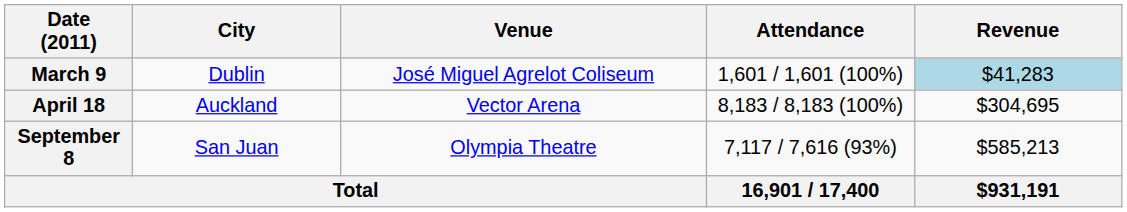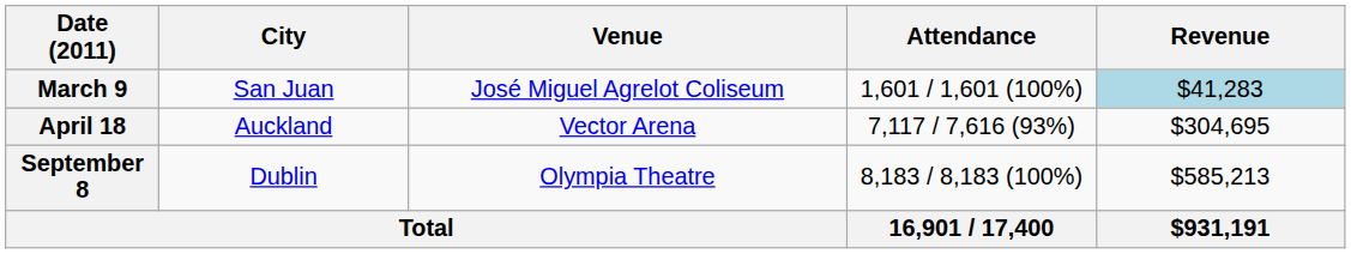 <table class="wikitable plainrowheaders" style="text-align:center;">
 <tr>
 <th scope="col" style="width:6em;">Date<br>(2011)</th>
 <th scope="col" style="width:10em;">City</th>
 <th scope="col" style="width:18em;">Venue</th>
 <th scope="col" style="width:10em;">Attendance</th>
 <th scope="col" style="width:10em;">Revenue</th>
 </tr>
 <tr>
 <th scope="row">March 9</th>
-<td><a href='#'>Dublin</a></td>
+<td><a href='#'>San Juan</a></td>
 <td><a href='#'>José Miguel Agrelot Coliseum</a></td>
 <td>1,601 / 1,601 (100%)</td>
 <td style="background: lightblue;">$41,283</td>
 </tr>
 <tr>
 <th scope="row">April 18</th>
 <td><a href='#'>Auckland</a></td>
 <td><a href='#'>Vector Arena</a></td>
-<td>8,183 / 8,183 (100%)</td>
+<td>7,117 / 7,616 (93%)</td>
 <td>$304,695</td>
 </tr>
 <tr>
 <th scope="row">September 8</th>
-<td><a href='#'>San Juan</a></td>
+<td><a href='#'>Dublin</a></td>
 <td><a href='#'>Olympia Theatre</a></td>
-<td>7,117 / 7,616 (93%)</td>
+<td>8,183 / 8,183 (100%)</td>
 <td>$585,213</td>
 </tr>
 <tr>
 <th colspan="3">Total</th>
 <th>16,901 / 17,400</th>
 <th>$931,191</th>
 </tr>
 </table>
